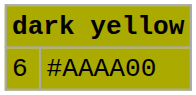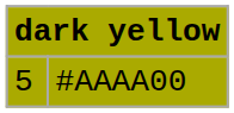 <table class="wikitable" style="float:right;">
 <tr>
 <th style="color:black; background:#aa0;" colspan="2">dark yellow</th>
 </tr>
 <tr style="color:black; background:#aa0;">
-<td>6</td>
+<td>5</td>
 <td>#AAAA00</td>
 </tr>
 </table>
